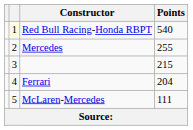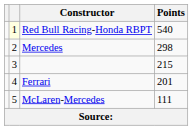 <table class="wikitable" style="font-size: 85%;">
 <tr>
 <th scope="col"></th>
 <th scope="col"></th>
 <th scope="col">Constructor</th>
 <th scope="col">Points</th>
 </tr>
 <tr>
 <td align="left"></td>
 <td align="center" style="background: lightyellow;">1</td>
 <td> <a href='#'>Red Bull Racing</a>-<a href='#'>Honda RBPT</a></td>
 <td align="left">540</td>
 </tr>
 <tr>
 <td align="left"></td>
 <td align="center">2</td>
 <td> <a href='#'>Mercedes</a></td>
-<td align="left">255</td>
+<td align="left">298</td>
 </tr>
 <tr>
 <td align="left"></td>
 <td align="center">3</td>
 <td></td>
 <td align="left">215</td>
 </tr>
 <tr>
 <td align="left"></td>
 <td align="center">4</td>
 <td> <a href='#'>Ferrari</a></td>
-<td align="left">204</td>
+<td align="left">201</td>
 </tr>
 <tr>
 <td align="left"></td>
 <td align="center">5</td>
 <td> <a href='#'>McLaren</a>-<a href='#'>Mercedes</a></td>
 <td align="left">111</td>
 </tr>
 <tr>
 <th colspan=4>Source:</th>
 </tr>
 </table>
